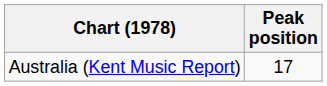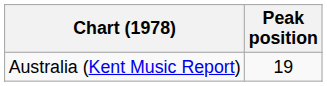 <table class="wikitable sortable plainrowheaders" style="text-align:center">
 <tr>
 <th>Chart (1978)</th>
 <th>Peak<br>position</th>
 </tr>
 <tr>
 <td>Australia (<a href='#'>Kent Music Report</a>)</td>
-<td>17</td>
+<td>19</td>
 </tr>
 </table>
